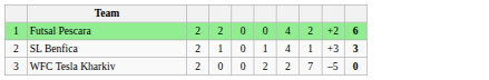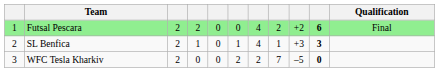 <table class="wikitable" style="font-size: 95%">
 <tr>
 <th width="25"></th>
 <th width="220">Team</th>
 <th width="25"></th>
 <th width="25"></th>
 <th width="25"></th>
 <th width="25"></th>
 <th width="25"></th>
 <th width="25"></th>
 <th width="25"></th>
 <th width="25"></th>
+<th width="160">Qualification</th>
 </tr>
 <tr align=center bgcolor=lightgreen>
 <td>1</td>
 <td align=left> Futsal Pescara</td>
 <td>2</td>
 <td>2</td>
 <td>0</td>
 <td>0</td>
 <td>4</td>
 <td>2</td>
 <td>+2</td>
 <td><strong>6</strong></td>
+<td>Final</td>
 </tr>
 <tr align=center>
 <td>2</td>
 <td align=left> SL Benfica</td>
 <td>2</td>
 <td>1</td>
 <td>0</td>
 <td>1</td>
 <td>4</td>
 <td>1</td>
 <td>+3</td>
 <td><strong>3</strong></td>
+<td></td>
 </tr>
 <tr align=center>
 <td>3</td>
 <td align=left> WFC Tesla Kharkiv</td>
 <td>2</td>
 <td>0</td>
 <td>0</td>
 <td>2</td>
 <td>2</td>
 <td>7</td>
 <td>–5</td>
 <td><strong>0</strong></td>
+<td></td>
 </tr>
 </table>
